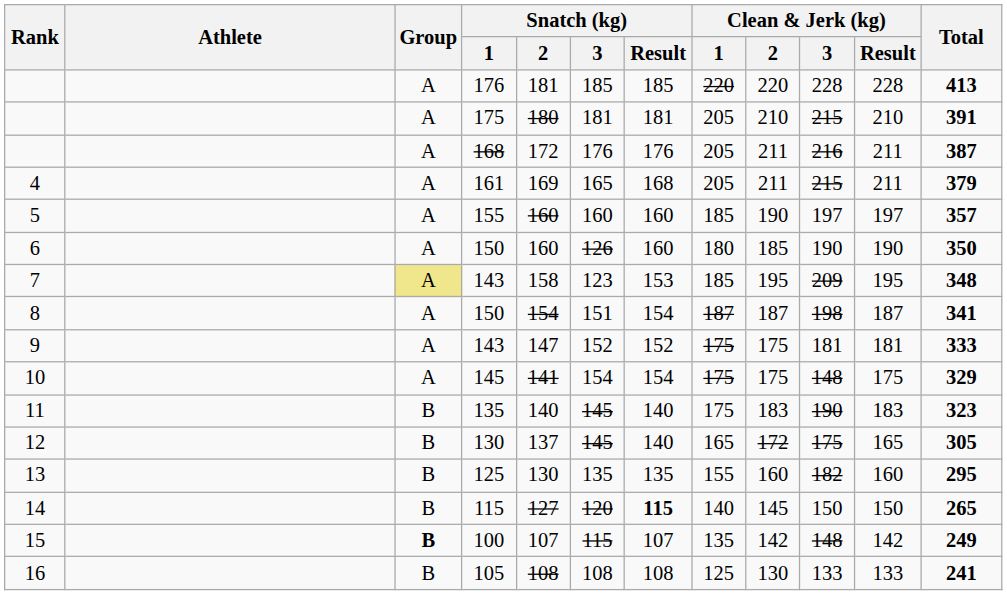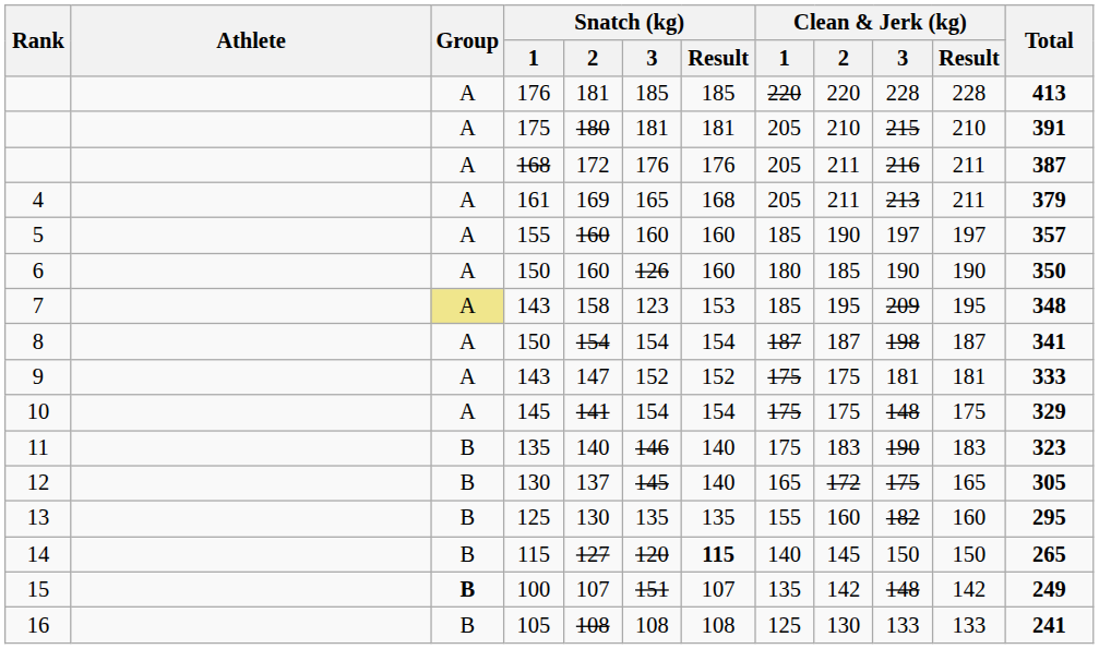 <table class = "wikitable" style="text-align:center;">
 <tr>
 <th rowspan=2 width=40>Rank</th>
 <th rowspan=2 width=250>Athlete</th>
 <th rowspan=2 width=40>Group</th>
 <th colspan=4>Snatch (kg)</th>
 <th colspan=4>Clean & Jerk (kg)</th>
 <th rowspan=2 width=55>Total</th>
 </tr>
 <tr>
 <th width=35>1</th>
 <th width=35>2</th>
 <th width=35>3</th>
 <th width=45>Result</th>
 <th width=35>1</th>
 <th width=35>2</th>
 <th width=35>3</th>
 <th width=45>Result</th>
 </tr>
 <tr>
 <td></td>
 <td align=left></td>
 <td>A</td>
 <td>176</td>
 <td>181</td>
 <td>185</td>
 <td>185</td>
 <td><s>220</s></td>
 <td>220</td>
 <td>228</td>
 <td>228</td>
 <td><strong>413</strong></td>
 </tr>
 <tr>
 <td></td>
 <td align=left></td>
 <td>A</td>
 <td>175</td>
 <td><s>180</s></td>
 <td>181</td>
 <td>181</td>
 <td>205</td>
 <td>210</td>
 <td><s>215</s></td>
 <td>210</td>
 <td><strong>391</strong></td>
 </tr>
 <tr>
 <td></td>
 <td align=left></td>
 <td>A</td>
 <td><s>168</s></td>
 <td>172</td>
 <td>176</td>
 <td>176</td>
 <td>205</td>
 <td>211</td>
 <td><s>216</s></td>
 <td>211</td>
 <td><strong>387</strong></td>
 </tr>
 <tr>
 <td>4</td>
 <td align=left></td>
 <td>A</td>
 <td>161</td>
 <td>169</td>
 <td>165</td>
 <td>168</td>
 <td>205</td>
 <td>211</td>
-<td><s>215</s></td>
+<td><s>213</s></td>
 <td>211</td>
 <td><strong>379</strong></td>
 </tr>
 <tr>
 <td>5</td>
 <td align=left></td>
 <td>A</td>
 <td>155</td>
 <td><s>160</s></td>
 <td>160</td>
 <td>160</td>
 <td>185</td>
 <td>190</td>
 <td>197</td>
 <td>197</td>
 <td><strong>357</strong></td>
 </tr>
 <tr>
 <td>6</td>
 <td align=left></td>
 <td>A</td>
 <td>150</td>
 <td>160</td>
 <td><s>126</s></td>
 <td>160</td>
 <td>180</td>
 <td>185</td>
 <td>190</td>
 <td>190</td>
 <td><strong>350</strong></td>
 </tr>
 <tr>
 <td>7</td>
 <td align=left></td>
 <td style="background: khaki;">A</td>
 <td>143</td>
 <td>158</td>
 <td>123</td>
 <td>153</td>
 <td>185</td>
 <td>195</td>
 <td><s>209</s></td>
 <td>195</td>
 <td><strong>348</strong></td>
 </tr>
 <tr>
 <td>8</td>
 <td align=left></td>
 <td>A</td>
 <td>150</td>
 <td><s>154</s></td>
-<td>151</td>
+<td>154</td>
 <td>154</td>
 <td><s>187</s></td>
 <td>187</td>
 <td><s>198</s></td>
 <td>187</td>
 <td><strong>341</strong></td>
 </tr>
 <tr>
 <td>9</td>
 <td align=left></td>
 <td>A</td>
 <td>143</td>
 <td>147</td>
 <td>152</td>
 <td>152</td>
 <td><s>175</s></td>
 <td>175</td>
 <td>181</td>
 <td>181</td>
 <td><strong>333</strong></td>
 </tr>
 <tr>
 <td>10</td>
 <td align=left></td>
 <td>A</td>
 <td>145</td>
 <td><s>141</s></td>
 <td>154</td>
 <td>154</td>
 <td><s>175</s></td>
 <td>175</td>
 <td><s>148</s></td>
 <td>175</td>
 <td><strong>329</strong></td>
 </tr>
 <tr>
 <td>11</td>
 <td align=left></td>
 <td>B</td>
 <td>135</td>
 <td>140</td>
-<td><s>145</s></td>
+<td><s>146</s></td>
 <td>140</td>
 <td>175</td>
 <td>183</td>
 <td><s>190</s></td>
 <td>183</td>
 <td><strong>323</strong></td>
 </tr>
 <tr>
 <td>12</td>
 <td align=left></td>
 <td>B</td>
 <td>130</td>
 <td>137</td>
 <td><s>145</s></td>
 <td>140</td>
 <td>165</td>
 <td><s>172</s></td>
 <td><s>175</s></td>
 <td>165</td>
 <td><strong>305</strong></td>
 </tr>
 <tr>
 <td>13</td>
 <td align=left></td>
 <td>B</td>
 <td>125</td>
 <td>130</td>
 <td>135</td>
 <td>135</td>
 <td>155</td>
 <td>160</td>
 <td><s>182</s></td>
 <td>160</td>
 <td><strong>295</strong></td>
 </tr>
 <tr>
 <td>14</td>
 <td align=left></td>
 <td>B</td>
 <td>115</td>
 <td><s>127</s></td>
 <td><s>120</s></td>
 <td><strong>115</strong></td>
 <td>140</td>
 <td>145</td>
 <td>150</td>
 <td>150</td>
 <td><strong>265</strong></td>
 </tr>
 <tr>
 <td>15</td>
 <td align=left></td>
 <td><strong>B</strong></td>
 <td>100</td>
 <td>107</td>
-<td><s>115</s></td>
+<td><s>151</s></td>
 <td>107</td>
 <td>135</td>
 <td>142</td>
 <td><s>148</s></td>
 <td>142</td>
 <td><strong>249</strong></td>
 </tr>
 <tr>
 <td>16</td>
 <td align=left></td>
 <td>B</td>
 <td>105</td>
 <td><s>108</s></td>
 <td>108</td>
 <td>108</td>
 <td>125</td>
 <td>130</td>
 <td>133</td>
 <td>133</td>
 <td><strong>241</strong></td>
 </tr>
 </table>
